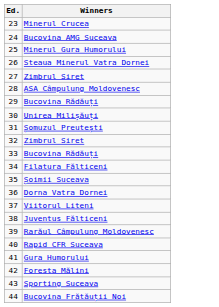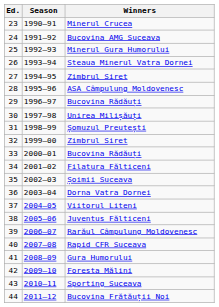 <table class="wikitable" style="font-size:90%">
 <tr>
 <th><abbr>Ed.</abbr></th>
+<th width="60">Season</th>
 <th width="220">Winners</th>
 </tr>
 <tr>
 <td align=center>23</td>
+<td>1990–91</td>
 <td><a href='#'>Minerul Crucea</a></td>
 </tr>
 <tr>
 <td align=center>24</td>
+<td>1991–92</td>
 <td><a href='#'>Bucovina AMG Suceava</a></td>
 </tr>
 <tr>
 <td align=center>25</td>
+<td>1992–93</td>
 <td><a href='#'>Minerul Gura Humorului</a></td>
 </tr>
 <tr>
 <td align=center>26</td>
+<td>1993–94</td>
 <td><a href='#'>Steaua Minerul Vatra Dornei</a></td>
 </tr>
 <tr>
 <td align=center>27</td>
+<td>1994–95</td>
 <td><a href='#'>Zimbrul Siret</a></td>
 </tr>
 <tr>
 <td align=center>28</td>
+<td>1995–96</td>
 <td><a href='#'>ASA Câmpulung Moldovenesc</a></td>
 </tr>
 <tr>
 <td align=center>29</td>
+<td>1996–97</td>
 <td><a href='#'>Bucovina Rădăuți</a></td>
 </tr>
 <tr>
 <td align=center>30</td>
+<td>1997–98</td>
 <td><a href='#'>Unirea Milișăuți</a></td>
 </tr>
 <tr>
 <td align=center>31</td>
+<td>1998–99</td>
 <td><a href='#'>Șomuzul Preutești</a></td>
 </tr>
 <tr>
 <td align=center>32</td>
+<td>1999–00</td>
 <td><a href='#'>Zimbrul Siret</a></td>
 </tr>
 <tr>
 <td align=center>33</td>
+<td>2000–01</td>
 <td><a href='#'>Bucovina Rădăuți</a></td>
 </tr>
 <tr>
 <td align=center>34</td>
+<td>2001–02</td>
 <td><a href='#'>Filatura Fălticeni</a></td>
 </tr>
 <tr>
 <td align=center>35</td>
+<td>2002–03</td>
 <td><a href='#'>Șoimii Suceava</a></td>
 </tr>
 <tr>
 <td align=center>36</td>
+<td>2003–04</td>
 <td><a href='#'>Dorna Vatra Dornei</a></td>
 </tr>
 <tr>
 <td align=center>37</td>
+<td><a href='#'>2004–05</a></td>
 <td><a href='#'>Viitorul Liteni</a></td>
 </tr>
 <tr>
 <td align=center>38</td>
+<td><a href='#'>2005–06</a></td>
 <td><a href='#'>Juventus Fălticeni</a></td>
 </tr>
 <tr>
 <td align=center>39</td>
+<td><a href='#'>2006–07</a></td>
 <td><a href='#'>Rarăul Câmpulung Moldovenesc</a></td>
 </tr>
 <tr>
 <td align=center>40</td>
+<td><a href='#'>2007–08</a></td>
 <td><a href='#'>Rapid CFR Suceava</a></td>
 </tr>
 <tr>
 <td align=center>41</td>
+<td><a href='#'>2008–09</a></td>
 <td><a href='#'>Gura Humorului</a></td>
 </tr>
 <tr>
 <td align=center>42</td>
+<td><a href='#'>2009–10</a></td>
 <td><a href='#'>Foresta Mălini</a></td>
 </tr>
 <tr>
 <td align=center>43</td>
+<td><a href='#'>2010–11</a></td>
 <td><a href='#'>Sporting Suceava</a></td>
 </tr>
 <tr>
 <td align=center>44</td>
+<td><a href='#'>2011–12</a></td>
 <td><a href='#'>Bucovina Frătăuții Noi</a></td>
 </tr>
 </table>
